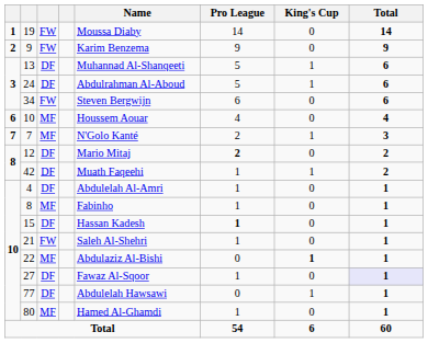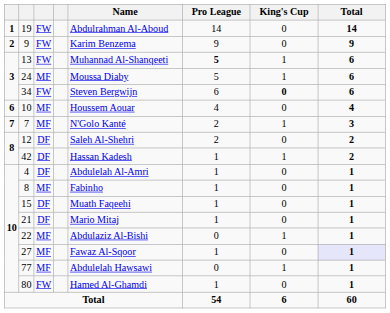 <table class="wikitable" style="text-align:center">
 <tr>
 <th width=15></th>
 <th width=15></th>
 <th width=15></th>
 <th width=15></th>
 <th width=175>Name</th>
 <th width=100>Pro League</th>
 <th width=100>King's Cup</th>
 <th width=100>Total</th>
 </tr>
 <tr>
 <td><strong>1</strong></td>
 <td>19</td>
 <td><a href='#'>FW</a></td>
 <td></td>
-<td align=left><a href='#'>Moussa Diaby</a></td>
+<td align=left><a href='#'>Abdulrahman Al-Aboud</a></td>
 <td>14</td>
 <td>0</td>
 <td><strong>14</strong></td>
 </tr>
 <tr>
 <td><strong>2</strong></td>
 <td>9</td>
 <td><a href='#'>FW</a></td>
 <td></td>
 <td align=left><a href='#'>Karim Benzema</a></td>
 <td>9</td>
 <td>0</td>
 <td><strong>9</strong></td>
 </tr>
 <tr>
 <td rowspan=3><strong>3</strong></td>
 <td>13</td>
-<td><a href='#'>DF</a></td>
+<td><a href='#'>FW</a></td>
 <td></td>
 <td align=left><a href='#'>Muhannad Al-Shanqeeti</a></td>
-<td>5</td>
+<td><strong>5</strong></td>
 <td>1</td>
 <td><strong>6</strong></td>
 </tr>
 <tr>
 <td>24</td>
-<td><a href='#'>DF</a></td>
+<td><a href='#'>MF</a></td>
 <td></td>
-<td align=left><a href='#'>Abdulrahman Al-Aboud</a></td>
+<td align=left><a href='#'>Moussa Diaby</a></td>
 <td>5</td>
 <td>1</td>
 <td><strong>6</strong></td>
 </tr>
 <tr>
 <td>34</td>
 <td><a href='#'>FW</a></td>
 <td></td>
 <td align=left><a href='#'>Steven Bergwijn</a></td>
 <td>6</td>
-<td>0</td>
+<td><strong>0</strong></td>
 <td><strong>6</strong></td>
 </tr>
 <tr>
 <td><strong>6</strong></td>
 <td>10</td>
 <td><a href='#'>MF</a></td>
 <td></td>
 <td align=left><a href='#'>Houssem Aouar</a></td>
 <td>4</td>
 <td>0</td>
 <td><strong>4</strong></td>
 </tr>
 <tr>
 <td><strong>7</strong></td>
 <td>7</td>
 <td><a href='#'>MF</a></td>
 <td></td>
 <td align=left><a href='#'>N'Golo Kanté</a></td>
 <td>2</td>
 <td>1</td>
 <td><strong>3</strong></td>
 </tr>
 <tr>
 <td rowspan=2><strong>8</strong></td>
 <td>12</td>
 <td><a href='#'>DF</a></td>
 <td></td>
-<td align=left><a href='#'>Mario Mitaj</a></td>
-<td><strong>2</strong></td>
+<td align=left><a href='#'>Saleh Al-Shehri</a></td>
+<td>2</td>
 <td>0</td>
 <td><strong>2</strong></td>
 </tr>
 <tr>
 <td>42</td>
 <td><a href='#'>DF</a></td>
 <td></td>
-<td align=left><a href='#'>Muath Faqeehi</a></td>
+<td align=left><a href='#'>Hassan Kadesh</a></td>
 <td>1</td>
 <td>1</td>
 <td><strong>2</strong></td>
 </tr>
 <tr>
 <td rowspan=8><strong>10</strong></td>
 <td>4</td>
 <td><a href='#'>DF</a></td>
 <td></td>
 <td align=left><a href='#'>Abdulelah Al-Amri</a></td>
 <td>1</td>
 <td>0</td>
 <td><strong>1</strong></td>
 </tr>
 <tr>
 <td>8</td>
 <td><a href='#'>MF</a></td>
 <td></td>
 <td align=left><a href='#'>Fabinho</a></td>
 <td>1</td>
 <td>0</td>
 <td><strong>1</strong></td>
 </tr>
 <tr>
 <td>15</td>
 <td><a href='#'>DF</a></td>
 <td></td>
-<td align=left><a href='#'>Hassan Kadesh</a></td>
-<td><strong>1</strong></td>
+<td align=left><a href='#'>Muath Faqeehi</a></td>
+<td>1</td>
 <td>0</td>
 <td><strong>1</strong></td>
 </tr>
 <tr>
 <td>21</td>
-<td><a href='#'>FW</a></td>
+<td><a href='#'>DF</a></td>
 <td></td>
-<td align=left><a href='#'>Saleh Al-Shehri</a></td>
+<td align=left><a href='#'>Mario Mitaj</a></td>
 <td>1</td>
 <td>0</td>
 <td><strong>1</strong></td>
 </tr>
 <tr>
 <td>22</td>
 <td><a href='#'>MF</a></td>
 <td></td>
 <td align=left><a href='#'>Abdulaziz Al-Bishi</a></td>
 <td>0</td>
-<td><strong>1</strong></td>
+<td>1</td>
 <td><strong>1</strong></td>
 </tr>
 <tr>
 <td>27</td>
-<td><a href='#'>DF</a></td>
+<td><a href='#'>MF</a></td>
 <td></td>
 <td align=left><a href='#'>Fawaz Al-Sqoor</a></td>
 <td>1</td>
 <td>0</td>
 <td style="background: lavender;"><strong>1</strong></td>
 </tr>
 <tr>
 <td>77</td>
-<td><a href='#'>DF</a></td>
+<td><a href='#'>MF</a></td>
 <td></td>
 <td align=left><a href='#'>Abdulelah Hawsawi</a></td>
 <td>0</td>
 <td>1</td>
 <td><strong>1</strong></td>
 </tr>
 <tr>
 <td>80</td>
-<td><a href='#'>MF</a></td>
+<td><a href='#'>FW</a></td>
 <td></td>
 <td align=left><a href='#'>Hamed Al-Ghamdi</a></td>
 <td>1</td>
 <td>0</td>
 <td><strong>1</strong></td>
 </tr>
 <tr>
 <td colspan=5><strong>Total</strong></td>
 <td><strong>54</strong></td>
 <td><strong>6</strong></td>
 <td><strong>60</strong></td>
 </tr>
 </table>
